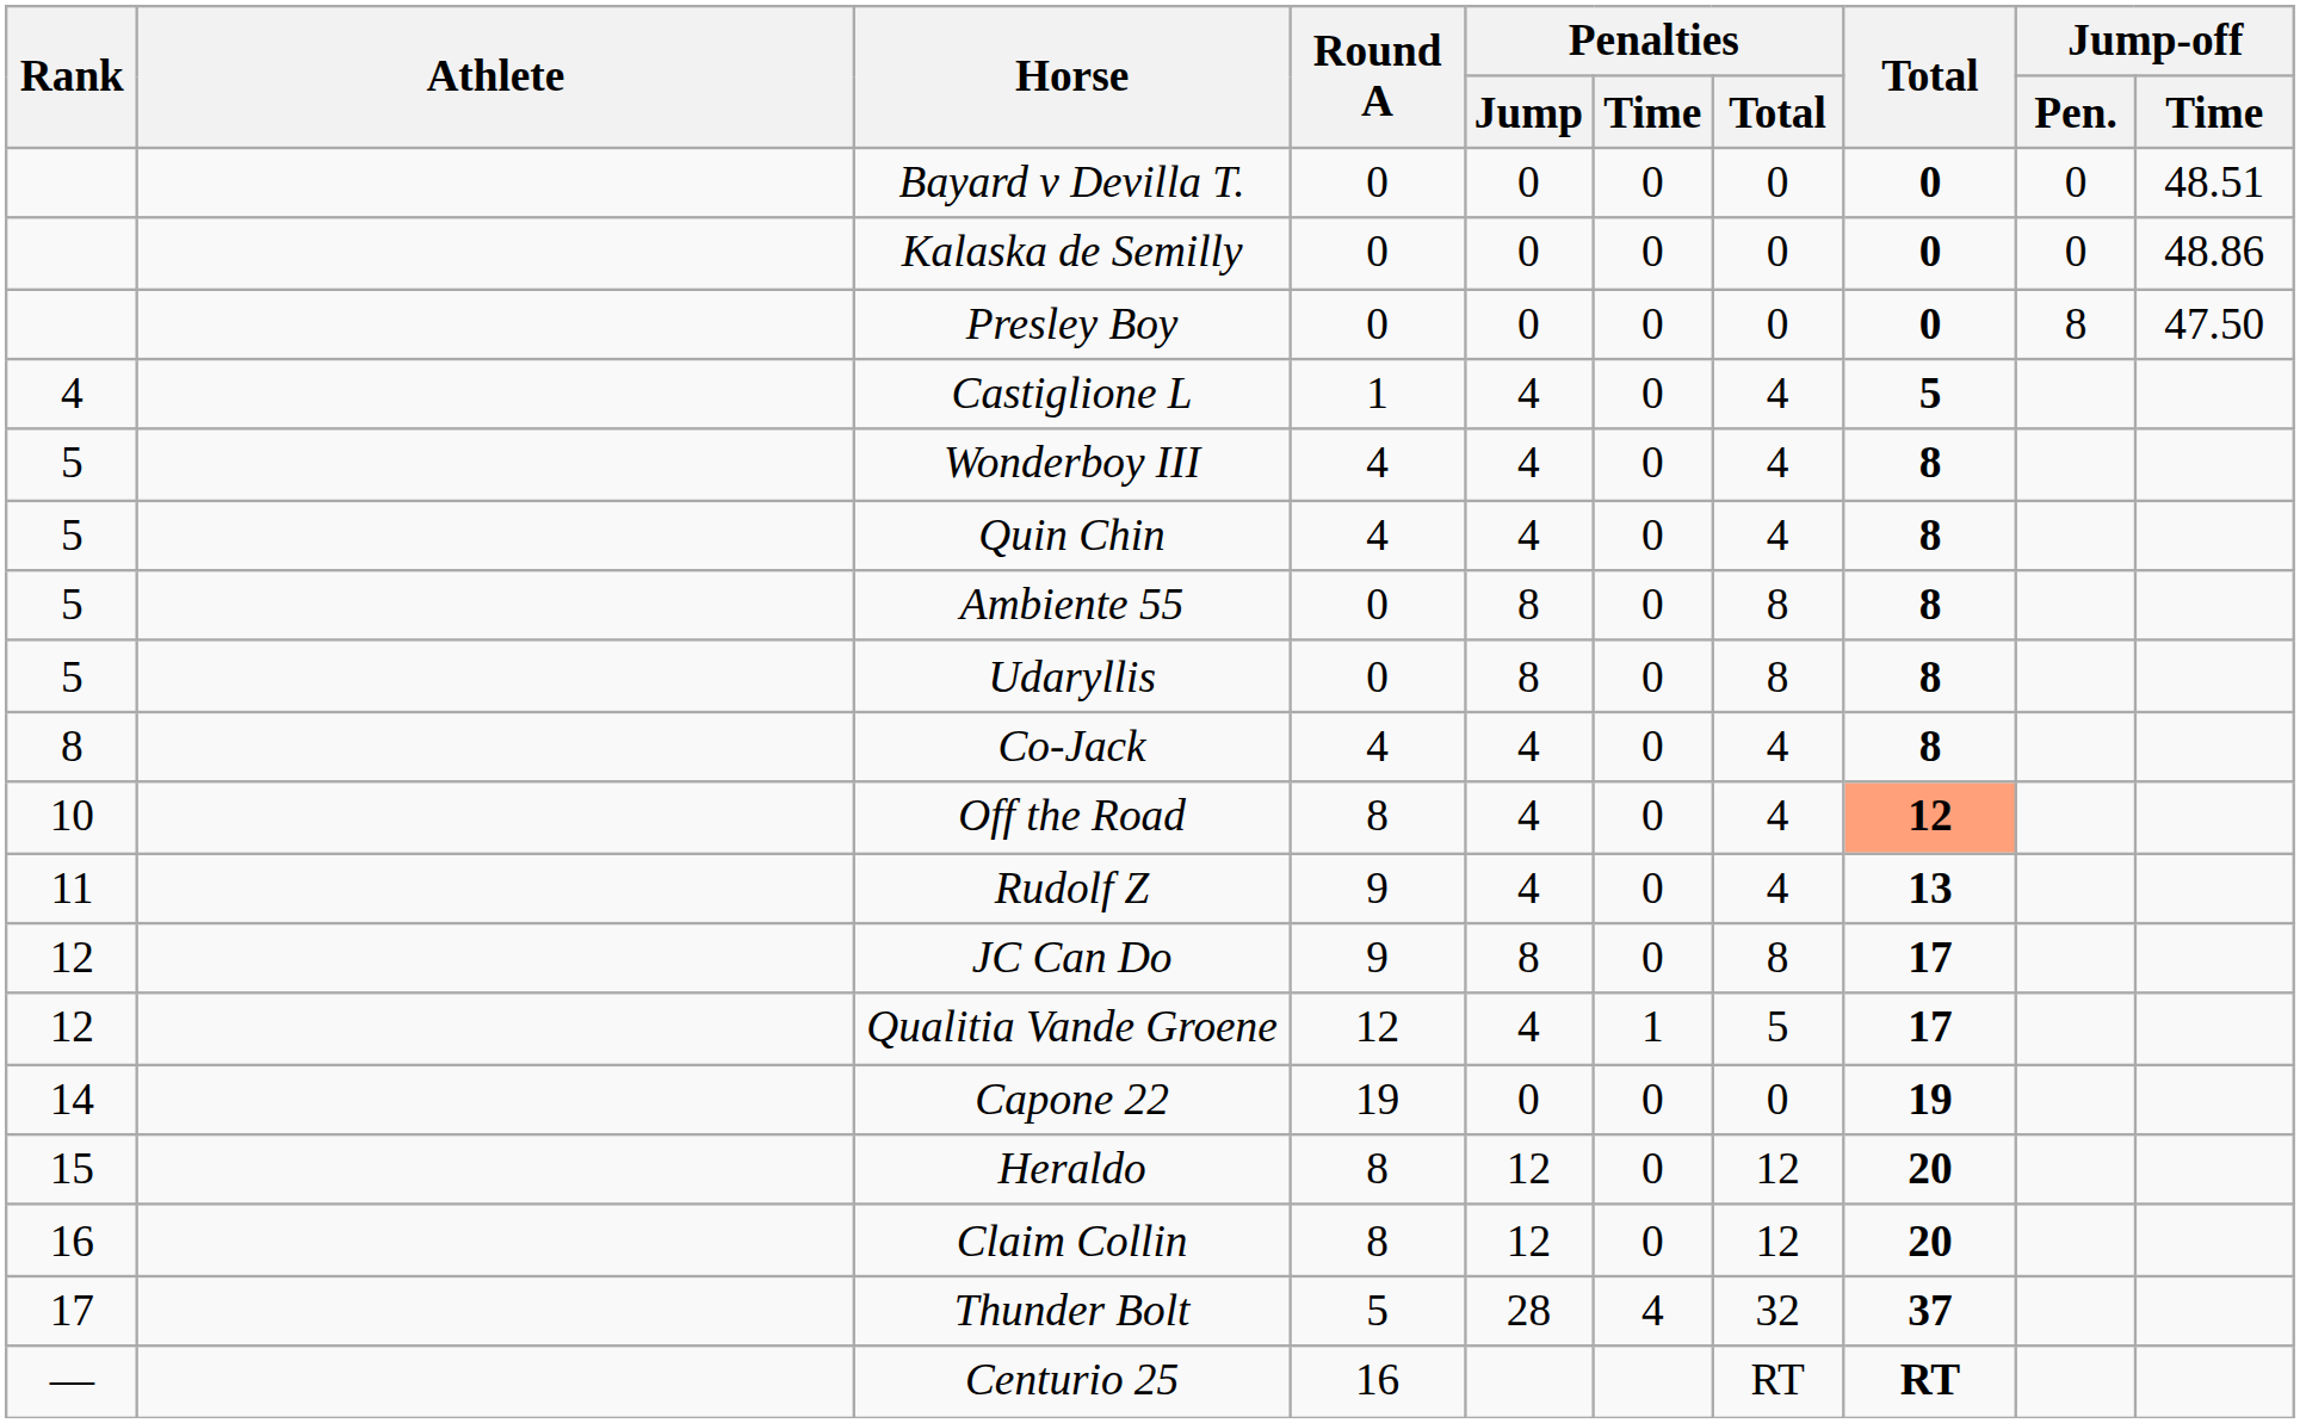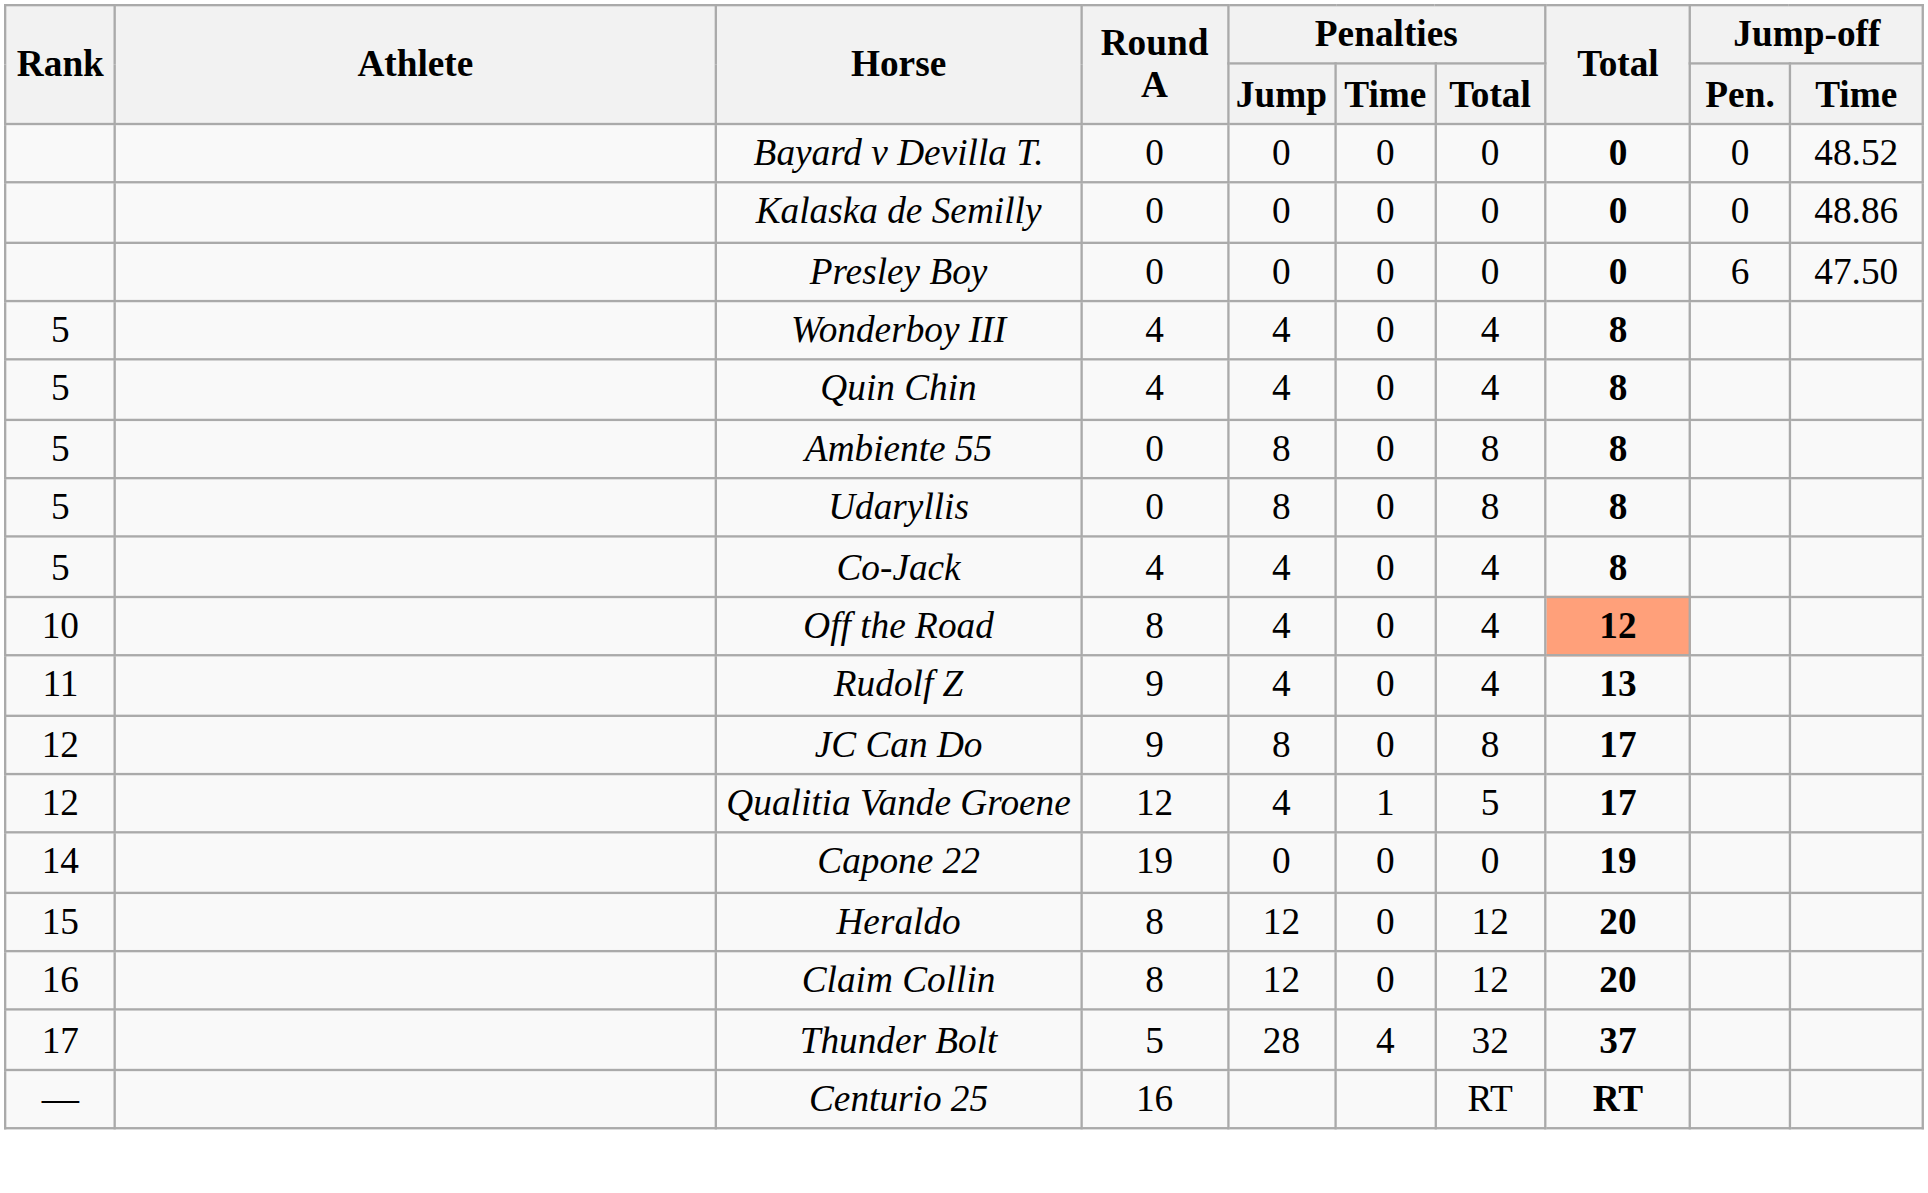 <table class="wikitable" style="text-align:center">
 <tr>
 <th rowspan=2 width=40>Rank</th>
 <th rowspan=2 width=250>Athlete</th>
 <th rowspan=2 width=150>Horse</th>
 <th rowspan=2 width=55>Round A</th>
 <th colspan=3>Penalties</th>
 <th rowspan=2 width=55>Total</th>
 <th colspan=2>Jump-off</th>
 </tr>
 <tr>
 <th width=35>Jump</th>
 <th width=35>Time</th>
 <th width=40>Total</th>
 <th width=35>Pen.</th>
 <th width=50>Time</th>
 </tr>
 <tr>
 <td></td>
 <td align=left></td>
 <td><em>Bayard v Devilla T.</em></td>
 <td>0</td>
 <td>0</td>
 <td>0</td>
 <td>0</td>
 <td><strong>0</strong></td>
 <td>0</td>
-<td>48.51</td>
+<td>48.52</td>
 </tr>
 <tr>
 <td></td>
 <td align=left></td>
 <td><em>Kalaska de Semilly</em></td>
 <td>0</td>
 <td>0</td>
 <td>0</td>
 <td>0</td>
 <td><strong>0</strong></td>
 <td>0</td>
 <td>48.86</td>
 </tr>
 <tr>
 <td></td>
 <td align=left></td>
 <td><em>Presley Boy</em></td>
 <td>0</td>
 <td>0</td>
 <td>0</td>
 <td>0</td>
 <td><strong>0</strong></td>
-<td>8</td>
+<td>6</td>
 <td>47.50</td>
-</tr>
-<tr>
-<td>4</td>
-<td align=left></td>
-<td><em>Castiglione L</em></td>
-<td>1</td>
-<td>4</td>
-<td>0</td>
-<td>4</td>
-<td><strong>5</strong></td>
-<td></td>
-<td></td>
 </tr>
 <tr>
 <td>5</td>
 <td align=left></td>
 <td><em>Wonderboy III</em></td>
 <td>4</td>
 <td>4</td>
 <td>0</td>
 <td>4</td>
 <td><strong>8</strong></td>
 <td></td>
 <td></td>
 </tr>
 <tr>
 <td>5</td>
 <td align=left></td>
 <td><em>Quin Chin</em></td>
 <td>4</td>
 <td>4</td>
 <td>0</td>
 <td>4</td>
 <td><strong>8</strong></td>
 <td></td>
 <td></td>
 </tr>
 <tr>
 <td>5</td>
 <td align=left></td>
 <td><em>Ambiente 55</em></td>
 <td>0</td>
 <td>8</td>
 <td>0</td>
 <td>8</td>
 <td><strong>8</strong></td>
 <td></td>
 <td></td>
 </tr>
 <tr>
 <td>5</td>
 <td align=left></td>
 <td><em>Udaryllis</em></td>
 <td>0</td>
 <td>8</td>
 <td>0</td>
 <td>8</td>
 <td><strong>8</strong></td>
 <td></td>
 <td></td>
 </tr>
 <tr>
-<td>8</td>
+<td>5</td>
 <td align=left></td>
 <td><em>Co-Jack</em></td>
 <td>4</td>
 <td>4</td>
 <td>0</td>
 <td>4</td>
 <td><strong>8</strong></td>
 <td></td>
 <td></td>
 </tr>
 <tr>
 <td>10</td>
 <td align=left></td>
 <td><em>Off the Road</em></td>
 <td>8</td>
 <td>4</td>
 <td>0</td>
 <td>4</td>
 <td style="background: lightsalmon;"><strong>12</strong></td>
 <td></td>
 <td></td>
 </tr>
 <tr>
 <td>11</td>
 <td align=left></td>
 <td><em>Rudolf Z</em></td>
 <td>9</td>
 <td>4</td>
 <td>0</td>
 <td>4</td>
 <td><strong>13</strong></td>
 <td></td>
 <td></td>
 </tr>
 <tr>
 <td>12</td>
 <td align=left></td>
 <td><em>JC Can Do</em></td>
 <td>9</td>
 <td>8</td>
 <td>0</td>
 <td>8</td>
 <td><strong>17</strong></td>
 <td></td>
 <td></td>
 </tr>
 <tr>
 <td>12</td>
 <td align=left></td>
 <td><em>Qualitia Vande Groene</em></td>
 <td>12</td>
 <td>4</td>
 <td>1</td>
 <td>5</td>
 <td><strong>17</strong></td>
 <td></td>
 <td></td>
 </tr>
 <tr>
 <td>14</td>
 <td align=left></td>
 <td><em>Capone 22</em></td>
 <td>19</td>
 <td>0</td>
 <td>0</td>
 <td>0</td>
 <td><strong>19</strong></td>
 <td></td>
 <td></td>
 </tr>
 <tr>
 <td>15</td>
 <td align=left></td>
 <td><em>Heraldo</em></td>
 <td>8</td>
 <td>12</td>
 <td>0</td>
 <td>12</td>
 <td><strong>20</strong></td>
 <td></td>
 <td></td>
 </tr>
 <tr>
 <td>16</td>
 <td align=left></td>
 <td><em>Claim Collin</em></td>
 <td>8</td>
 <td>12</td>
 <td>0</td>
 <td>12</td>
 <td><strong>20</strong></td>
 <td></td>
 <td></td>
 </tr>
 <tr>
 <td>17</td>
 <td align=left></td>
 <td><em>Thunder Bolt</em></td>
 <td>5</td>
 <td>28</td>
 <td>4</td>
 <td>32</td>
 <td><strong>37</strong></td>
 <td></td>
 <td></td>
 </tr>
 <tr>
 <td>—</td>
 <td align=left></td>
 <td><em>Centurio 25</em></td>
 <td>16</td>
 <td></td>
 <td></td>
 <td>RT</td>
 <td><strong>RT</strong></td>
 <td></td>
 <td></td>
 </tr>
 </table>
